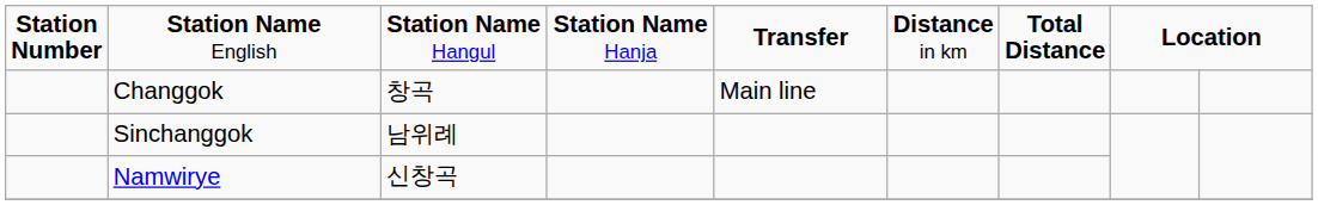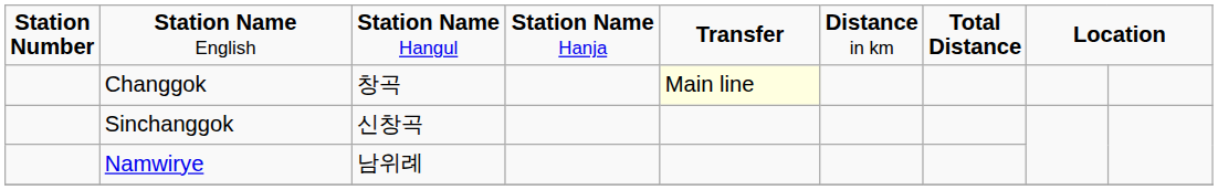 <table class="wikitable">
 <tr style="text-align:center;">
 <td><strong>Station<br>Number</strong></td>
 <td width = "250pt"><strong>Station Name</strong><br><small>English</small></td>
 <td width = "150pt"><strong>Station Name</strong><br><small><a href='#'>Hangul</a></small></td>
 <td width = "150pt"><strong>Station Name</strong><br><small><a href='#'>Hanja</a></small></td>
 <td width = "150pt"><strong>Transfer</strong></td>
 <td><strong>Distance</strong><br><small>in km</small></td>
 <td><strong>Total<br>Distance</strong></td>
 <td colspan = "3"><strong>Location</strong></td>
 </tr>
 <tr>
 <td></td>
 <td>Changgok</td>
 <td>창곡</td>
 <td></td>
-<td>Main line</td>
+<td style="background: lightyellow;">Main line</td>
 <td></td>
 <td></td>
 <td rowspan = "1" width = "75pt"></td>
 <td rowspan = "1" width = "100pt"></td>
 </tr>
 <tr>
 <td></td>
 <td>Sinchanggok</td>
-<td>남위례</td>
+<td>신창곡</td>
 <td></td>
 <td></td>
 <td></td>
 <td></td>
 <td rowspan = "2" width = "75pt"></td>
 <td rowspan = "2" width = "100pt"></td>
 </tr>
 <tr>
 <td></td>
 <td><a href='#'>Namwirye</a></td>
-<td>신창곡</td>
+<td>남위례</td>
 <td></td>
 <td></td>
 <td></td>
 <td></td>
 </tr>
 <tr>
 </tr>
 <tr>
 </tr>
 </table>
